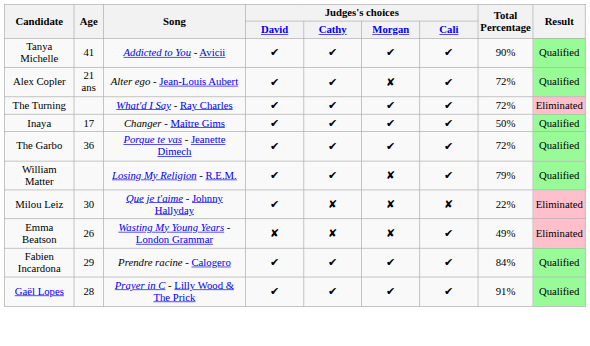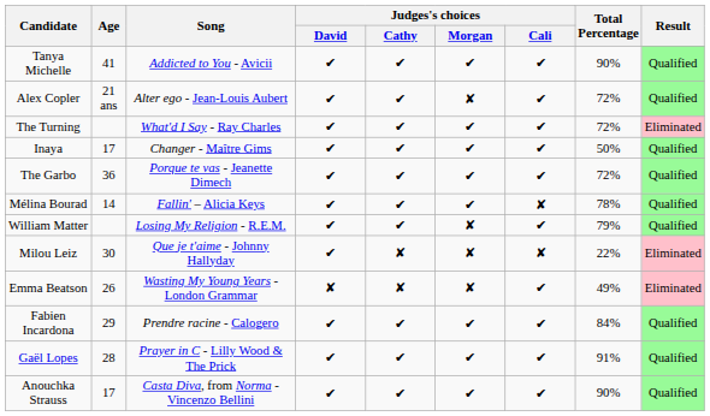 <table class="wikitable" style="text-align:center;">
 <tr>
 <th rowspan="2">Candidate</th>
 <th rowspan="2">Age</th>
 <th rowspan="2">Song</th>
 <th colspan="4">Judges's choices</th>
 <th rowspan="2">Total <br> Percentage</th>
 <th rowspan="2">Result</th>
 </tr>
 <tr>
 <th width="10%"><a href='#'>David</a></th>
 <th width="10%"><a href='#'>Cathy</a></th>
 <th width="10%"><a href='#'>Morgan</a></th>
 <th width="10%"><a href='#'>Cali</a></th>
 </tr>
 <tr>
 <td>Tanya Michelle</td>
 <td>41</td>
 <td><em><a href='#'>Addicted to You</a></em> - <a href='#'>Avicii</a></td>
 <td>✔</td>
 <td>✔</td>
 <td>✔</td>
 <td>✔</td>
 <td>90%</td>
 <td style="background:palegreen">Qualified</td>
 </tr>
 <tr>
 <td>Alex Copler</td>
 <td>21 ans</td>
 <td><em>Alter ego</em> - <a href='#'>Jean-Louis Aubert</a></td>
 <td>✔</td>
 <td>✔</td>
 <td>✘</td>
 <td>✔</td>
 <td>72%</td>
 <td style="background: palegreen ">Qualified</td>
 </tr>
 <tr>
 <td>The Turning</td>
 <td></td>
 <td><em><a href='#'>What'd I Say</a></em> - <a href='#'>Ray Charles</a></td>
 <td>✔</td>
 <td>✔</td>
 <td>✔</td>
 <td>✔</td>
 <td>72%</td>
 <td style="background: pink ">Eliminated</td>
 </tr>
 <tr>
 <td>Inaya</td>
 <td>17</td>
 <td><em>Changer</em> - <a href='#'>Maître Gims</a></td>
 <td>✔</td>
 <td>✔</td>
 <td>✔</td>
 <td>✔</td>
 <td>50%</td>
 <td style="background: palegreen ">Qualified</td>
 </tr>
 <tr>
 <td>The Garbo</td>
 <td>36</td>
 <td><em><a href='#'>Porque te vas</a></em> - <a href='#'>Jeanette Dimech</a></td>
 <td>✔</td>
 <td>✔</td>
 <td>✔</td>
 <td>✔</td>
 <td>72%</td>
 <td style="background:palegreen">Qualified</td>
 </tr>
 <tr>
+<td>Mélina Bourad</td>
+<td>14</td>
+<td><em><a href='#'>Fallin'</a></em> – <a href='#'>Alicia Keys</a></td>
+<td>✔</td>
+<td>✔</td>
+<td>✔</td>
+<td>✘</td>
+<td>78%</td>
+<td style="background:palegreen">Qualified</td>
+</tr>
+<tr>
 <td>William Matter</td>
 <td></td>
 <td><em><a href='#'>Losing My Religion</a></em> - <a href='#'>R.E.M.</a></td>
 <td>✔</td>
 <td>✔</td>
 <td>✘</td>
 <td>✔</td>
 <td>79%</td>
 <td style="background:palegreen">Qualified</td>
 </tr>
 <tr>
 <td>Milou Leiz</td>
 <td>30</td>
 <td><em><a href='#'>Que je t'aime</a></em> - <a href='#'>Johnny Hallyday</a></td>
 <td>✔</td>
 <td>✘</td>
 <td>✘</td>
 <td>✘</td>
 <td>22%</td>
 <td style="background:pink">Eliminated</td>
 </tr>
 <tr>
 <td>Emma Beatson</td>
 <td>26</td>
 <td><em><a href='#'>Wasting My Young Years</a></em> - <a href='#'>London Grammar</a></td>
 <td>✘</td>
 <td>✘</td>
 <td>✘</td>
 <td>✔</td>
 <td>49%</td>
 <td style="background:pink">Eliminated</td>
 </tr>
 <tr>
 <td>Fabien Incardona</td>
 <td>29</td>
 <td><em>Prendre racine</em> - <a href='#'>Calogero</a></td>
 <td>✔</td>
 <td>✔</td>
 <td>✔</td>
 <td>✔</td>
 <td>84%</td>
 <td style="background:palegreen">Qualified</td>
 </tr>
 <tr>
 <td><a href='#'>Gaël Lopes</a></td>
 <td>28</td>
 <td><em><a href='#'>Prayer in C</a></em> - <a href='#'>Lilly Wood & The Prick</a></td>
 <td>✔</td>
 <td>✔</td>
 <td>✔</td>
 <td>✔</td>
 <td>91%</td>
 <td style="background:palegreen">Qualified</td>
 </tr>
+<tr>
+<td>Anouchka Strauss</td>
+<td>17</td>
+<td><em><a href='#'>Casta Diva</a></em>, from <em><a href='#'>Norma</a></em> - <a href='#'>Vincenzo Bellini</a></td>
+<td>✔</td>
+<td>✔</td>
+<td>✔</td>
+<td>✔</td>
+<td>90%</td>
+<td style="background:palegreen">Qualified</td>
+</tr>
 </table>
